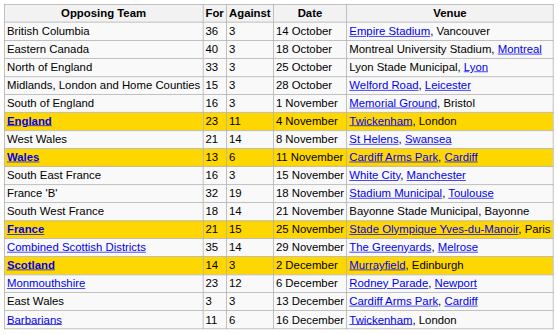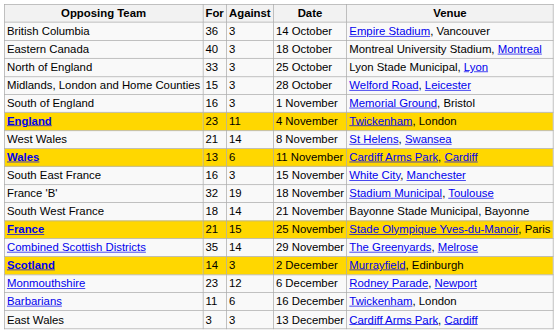 <table class="wikitable">
 <tr>
 <th>Opposing Team</th>
 <th>For</th>
 <th>Against</th>
 <th>Date</th>
 <th>Venue</th>
 </tr>
 <tr>
 <td>British Columbia</td>
 <td>36</td>
 <td>3</td>
 <td>14 October</td>
 <td><a href='#'>Empire Stadium</a>, Vancouver</td>
 </tr>
 <tr>
 <td>Eastern Canada</td>
 <td>40</td>
 <td>3</td>
 <td>18 October</td>
 <td>Montreal University Stadium, <a href='#'>Montreal</a></td>
 </tr>
 <tr>
 <td>North of England</td>
 <td>33</td>
 <td>3</td>
 <td>25 October</td>
 <td>Lyon Stade Municipal, <a href='#'>Lyon</a></td>
 </tr>
 <tr>
 <td>Midlands, London and Home Counties</td>
 <td>15</td>
 <td>3</td>
 <td>28 October</td>
 <td><a href='#'>Welford Road</a>, <a href='#'>Leicester</a></td>
 </tr>
 <tr>
 <td>South of England</td>
 <td>16</td>
 <td>3</td>
 <td>1 November</td>
 <td><a href='#'>Memorial Ground</a>, Bristol</td>
 </tr>
 <tr bgcolor="gold">
 <td><strong><a href='#'>England</a></strong></td>
 <td>23</td>
 <td>11</td>
 <td>4 November</td>
 <td><a href='#'>Twickenham</a>, London</td>
 </tr>
 <tr>
 <td>West Wales</td>
 <td>21</td>
 <td>14</td>
 <td>8 November</td>
 <td><a href='#'>St Helens</a>, <a href='#'>Swansea</a></td>
 </tr>
 <tr bgcolor="gold">
 <td><strong><a href='#'>Wales</a></strong></td>
 <td>13</td>
 <td>6</td>
 <td>11 November</td>
 <td><a href='#'>Cardiff Arms Park</a>, <a href='#'>Cardiff</a></td>
 </tr>
 <tr>
 <td>South East France</td>
 <td>16</td>
 <td>3</td>
 <td>15 November</td>
 <td><a href='#'>White City</a>, <a href='#'>Manchester</a></td>
 </tr>
 <tr>
 <td>France 'B'</td>
 <td>32</td>
 <td>19</td>
 <td>18 November</td>
 <td><a href='#'>Stadium Municipal</a>, <a href='#'>Toulouse</a></td>
 </tr>
 <tr>
 <td>South West France</td>
 <td>18</td>
 <td>14</td>
 <td>21 November</td>
 <td>Bayonne Stade Municipal, Bayonne</td>
 </tr>
 <tr bgcolor="gold">
 <td><strong><a href='#'>France</a></strong></td>
 <td>21</td>
 <td>15</td>
 <td>25 November</td>
 <td><a href='#'>Stade Olympique Yves-du-Manoir</a>, Paris</td>
 </tr>
 <tr>
 <td><a href='#'>Combined Scottish Districts</a></td>
 <td>35</td>
 <td>14</td>
 <td>29 November</td>
 <td><a href='#'>The Greenyards</a>, <a href='#'>Melrose</a></td>
 </tr>
 <tr bgcolor="gold">
 <td><strong><a href='#'>Scotland</a></strong></td>
 <td>14</td>
 <td>3</td>
 <td>2 December</td>
 <td><a href='#'>Murrayfield</a>, Edinburgh</td>
 </tr>
 <tr>
 <td><a href='#'>Monmouthshire</a></td>
 <td>23</td>
 <td>12</td>
 <td>6 December</td>
 <td><a href='#'>Rodney Parade</a>, <a href='#'>Newport</a></td>
 </tr>
 <tr>
+<td><a href='#'>Barbarians</a></td>
+<td>11</td>
+<td>6</td>
+<td>16 December</td>
+<td><a href='#'>Twickenham</a>, London</td>
+</tr>
+<tr>
 <td>East Wales</td>
 <td>3</td>
 <td>3</td>
 <td>13 December</td>
 <td><a href='#'>Cardiff Arms Park</a>, <a href='#'>Cardiff</a></td>
 </tr>
-<tr>
-<td><a href='#'>Barbarians</a></td>
-<td>11</td>
-<td>6</td>
-<td>16 December</td>
-<td><a href='#'>Twickenham</a>, London</td>
-</tr>
 </table>
